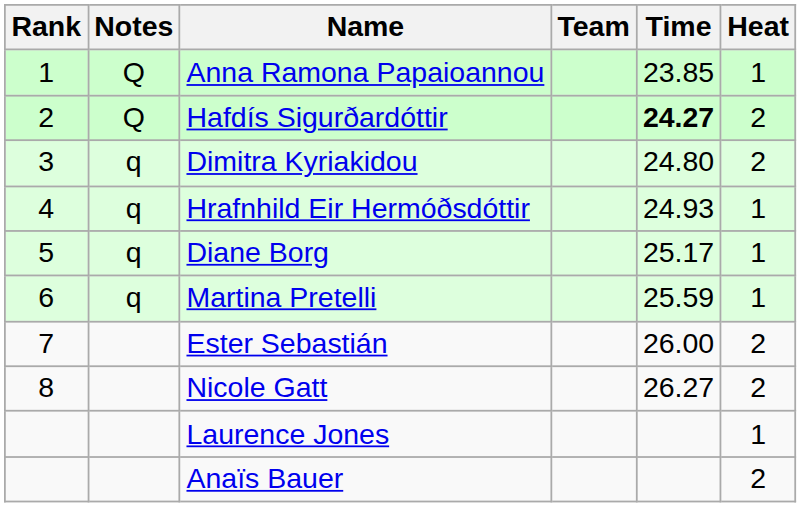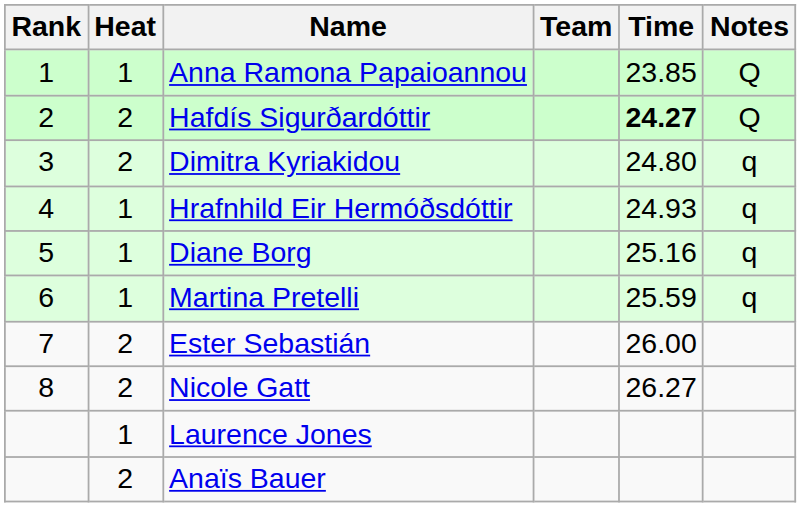 <table class="wikitable sortable" style="text-align:center">
 <tr>
 <th>Rank</th>
-<th>Notes</th>
+<th>Heat</th>
 <th>Name</th>
 <th>Team</th>
 <th>Time</th>
-<th>Heat</th>
+<th>Notes</th>
 </tr>
 <tr bgcolor=ccffcc>
 <td>1</td>
-<td>Q</td>
+<td>1</td>
 <td align="left"><a href='#'>Anna Ramona Papaioannou</a></td>
 <td align=left></td>
 <td>23.85</td>
-<td>1</td>
+<td>Q</td>
 </tr>
 <tr bgcolor=ccffcc>
 <td>2</td>
-<td>Q</td>
+<td>2</td>
 <td align="left"><a href='#'>Hafdís Sigurðardóttir</a></td>
 <td align=left></td>
 <td><strong>24.27</strong></td>
-<td>2</td>
+<td>Q</td>
 </tr>
 <tr bgcolor=ddffdd>
 <td>3</td>
-<td>q</td>
+<td>2</td>
 <td align="left"><a href='#'>Dimitra Kyriakidou</a></td>
 <td align=left></td>
 <td>24.80</td>
-<td>2</td>
+<td>q</td>
 </tr>
 <tr bgcolor=ddffdd>
 <td>4</td>
-<td>q</td>
+<td>1</td>
 <td align="left"><a href='#'>Hrafnhild Eir Hermóðsdóttir</a></td>
 <td align=left></td>
 <td>24.93</td>
-<td>1</td>
+<td>q</td>
 </tr>
 <tr bgcolor=ddffdd>
 <td>5</td>
-<td>q</td>
+<td>1</td>
 <td align="left"><a href='#'>Diane Borg</a></td>
 <td align=left></td>
-<td>25.17</td>
-<td>1</td>
+<td>25.16</td>
+<td>q</td>
 </tr>
 <tr bgcolor=ddffdd>
 <td>6</td>
-<td>q</td>
+<td>1</td>
 <td align="left"><a href='#'>Martina Pretelli</a></td>
 <td align=left></td>
 <td>25.59</td>
-<td>1</td>
+<td>q</td>
 </tr>
 <tr>
 <td>7</td>
-<td></td>
+<td>2</td>
 <td align="left"><a href='#'>Ester Sebastián</a></td>
 <td align=left></td>
 <td>26.00</td>
-<td>2</td>
+<td></td>
 </tr>
 <tr>
 <td>8</td>
-<td></td>
+<td>2</td>
 <td align="left"><a href='#'>Nicole Gatt</a></td>
 <td align=left></td>
 <td>26.27</td>
-<td>2</td>
+<td></td>
 </tr>
 <tr>
 <td></td>
-<td></td>
+<td>1</td>
 <td align="left"><a href='#'>Laurence Jones</a></td>
 <td align=left></td>
 <td></td>
-<td>1</td>
+<td></td>
 </tr>
 <tr>
 <td></td>
-<td></td>
+<td>2</td>
 <td align="left"><a href='#'>Anaïs Bauer</a></td>
 <td align=left></td>
 <td></td>
-<td>2</td>
+<td></td>
 </tr>
 </table>
